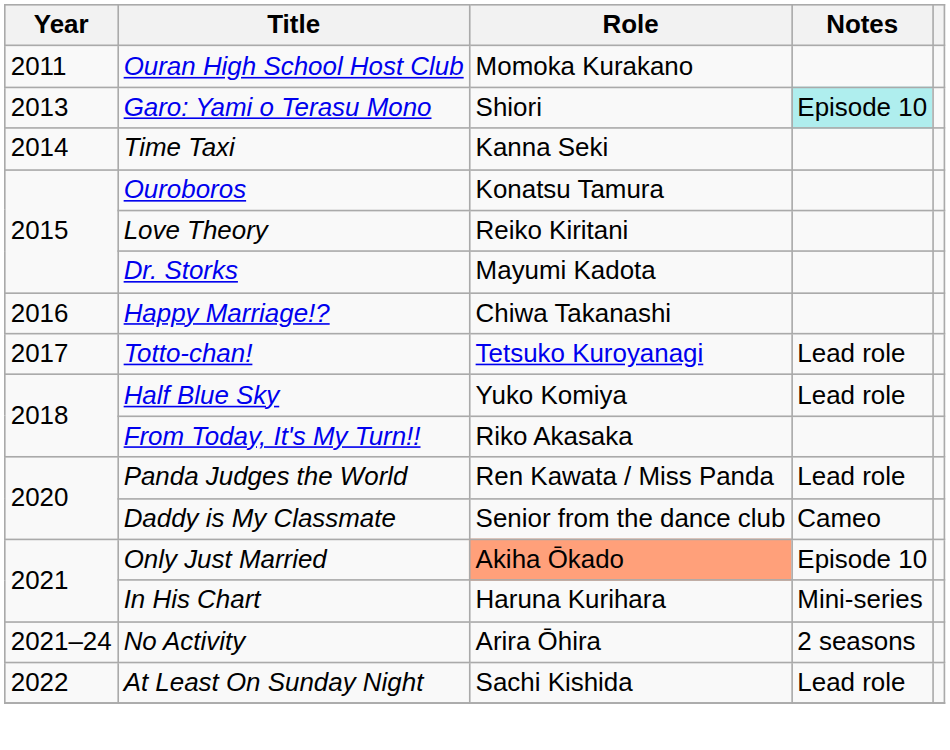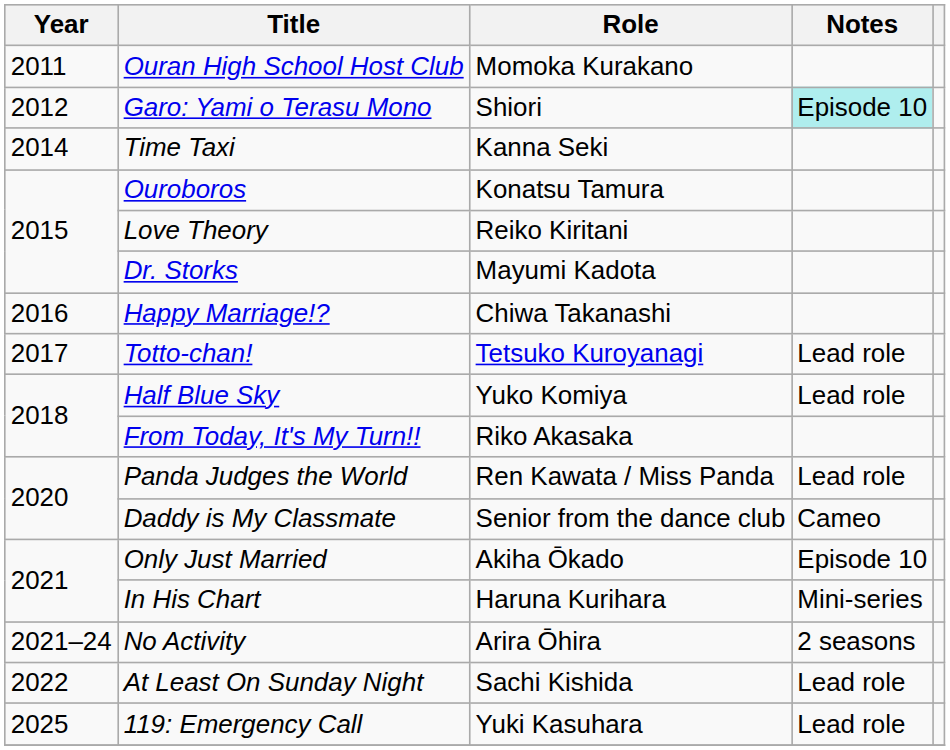 <table class="wikitable plainrowheaders sortable" style="margin-right: 0;">
 <tr>
 <th scope="col">Year</th>
 <th scope="col">Title</th>
 <th scope="col">Role</th>
 <th scope="col" class="unsortable">Notes</th>
 <th scope="col" class="unsortable"></th>
 </tr>
 <tr>
 <td>2011</td>
 <td><em><a href='#'>Ouran High School Host Club</a></em></td>
 <td>Momoka Kurakano</td>
 <td></td>
 <td></td>
 </tr>
 <tr>
-<td>2013</td>
+<td>2012</td>
 <td><em><a href='#'>Garo: Yami o Terasu Mono</a></em></td>
 <td>Shiori</td>
 <td style="background: paleturquoise;">Episode 10</td>
 <td></td>
 </tr>
 <tr>
 <td>2014</td>
 <td><em>Time Taxi</em></td>
 <td>Kanna Seki</td>
 <td></td>
 <td></td>
 </tr>
 <tr>
 <td rowspan=3>2015</td>
 <td><em><a href='#'>Ouroboros</a></em></td>
 <td>Konatsu Tamura</td>
 <td></td>
 <td></td>
 </tr>
 <tr>
 <td><em>Love Theory</em></td>
 <td>Reiko Kiritani</td>
 <td></td>
 <td></td>
 </tr>
 <tr>
 <td><em><a href='#'>Dr. Storks</a></em></td>
 <td>Mayumi Kadota</td>
 <td></td>
 <td></td>
 </tr>
 <tr>
 <td>2016</td>
 <td><em><a href='#'>Happy Marriage!?</a></em></td>
 <td>Chiwa Takanashi</td>
 <td></td>
 <td></td>
 </tr>
 <tr>
 <td>2017</td>
 <td><em><a href='#'>Totto-chan!</a></em></td>
 <td><a href='#'>Tetsuko Kuroyanagi</a></td>
 <td>Lead role</td>
 <td></td>
 </tr>
 <tr>
 <td rowspan=2>2018</td>
 <td><em><a href='#'>Half Blue Sky</a></em></td>
 <td>Yuko Komiya</td>
 <td>Lead role</td>
 <td></td>
 </tr>
 <tr>
 <td><em><a href='#'>From Today, It's My Turn!!</a></em></td>
 <td>Riko Akasaka</td>
 <td></td>
 <td></td>
 </tr>
 <tr>
 <td rowspan=2>2020</td>
 <td><em>Panda Judges the World</em></td>
 <td>Ren Kawata / Miss Panda</td>
 <td>Lead role</td>
 <td></td>
 </tr>
 <tr>
 <td><em>Daddy is My Classmate</em></td>
 <td>Senior from the dance club</td>
 <td>Cameo</td>
 <td></td>
 </tr>
 <tr>
 <td rowspan=2>2021</td>
 <td><em>Only Just Married</em></td>
-<td style="background: lightsalmon;">Akiha Ōkado</td>
+<td>Akiha Ōkado</td>
 <td>Episode 10</td>
 <td></td>
 </tr>
 <tr>
 <td><em>In His Chart</em></td>
 <td>Haruna Kurihara</td>
 <td>Mini-series</td>
 <td></td>
 </tr>
 <tr>
 <td>2021–24</td>
 <td><em>No Activity</em></td>
 <td>Arira Ōhira</td>
 <td>2 seasons</td>
 <td></td>
 </tr>
 <tr>
 <td>2022</td>
 <td><em>At Least On Sunday Night</em></td>
 <td>Sachi Kishida</td>
 <td>Lead role</td>
 <td></td>
 </tr>
 <tr>
+<td>2025</td>
+<td><em>119: Emergency Call</em></td>
+<td>Yuki Kasuhara</td>
+<td>Lead role</td>
+<td></td>
+</tr>
+<tr>
 </tr>
 </table>
